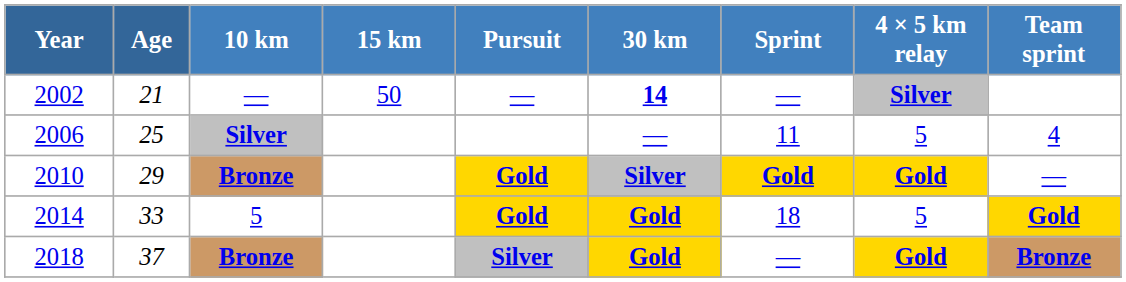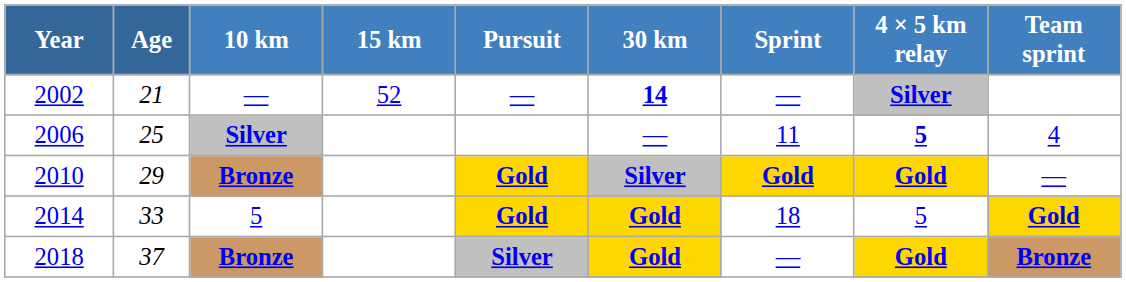 <table class="wikitable" style="font-size:95%; text-align:center; border:grey solid 1px; border-collapse:collapse; background:#ffffff;">
 <tr>
 <th style="background-color:#369; color:white; width:60px;"> Year </th>
 <th style="background-color:#369; color:white; width:40px;"> Age </th>
 <th style="background-color:#4180be; color:white; width:75px;"> 10 km </th>
 <th style="background-color:#4180be; color:white; width:75px;"> 15 km </th>
 <th style="background-color:#4180be; color:white; width:75px;"> Pursuit </th>
 <th style="background-color:#4180be; color:white; width:75px;"> 30 km </th>
 <th style="background-color:#4180be; color:white; width:75px;"> Sprint </th>
 <th style="background-color:#4180be; color:white; width:75px;"> 4 × 5 km <br> relay </th>
 <th style="background-color:#4180be; color:white; width:75px;"> Team <br> sprint </th>
 </tr>
 <tr>
 <td><a href='#'>2002</a></td>
 <td><em>21</em></td>
 <td><a href='#'>—</a></td>
-<td><a href='#'>50</a></td>
+<td><a href='#'>52</a></td>
 <td><a href='#'>—</a></td>
 <td><strong><a href='#'>14</a></strong></td>
 <td><a href='#'>—</a></td>
 <td style="background:silver"><a href='#'><strong>Silver</strong></a></td>
 <td></td>
 </tr>
 <tr>
 <td><a href='#'>2006</a></td>
 <td><em>25</em></td>
 <td style="background:silver"><a href='#'><strong>Silver</strong></a></td>
 <td></td>
 <td><a href='#'></a></td>
 <td><a href='#'>—</a></td>
 <td><a href='#'>11</a></td>
-<td><a href='#'>5</a></td>
+<td><strong><a href='#'>5</a></strong></td>
 <td><a href='#'>4</a></td>
 </tr>
 <tr>
 <td><a href='#'>2010</a></td>
 <td><em>29</em></td>
 <td style="background:#c96;"><a href='#'><strong>Bronze</strong></a></td>
 <td></td>
 <td style="background:gold;"><a href='#'><strong>Gold</strong></a></td>
 <td style="background:silver;"><a href='#'><strong>Silver</strong></a></td>
 <td style="background:gold;"><a href='#'><strong>Gold</strong></a></td>
 <td style="background:gold;"><a href='#'><strong>Gold</strong></a></td>
 <td><a href='#'>—</a></td>
 </tr>
 <tr>
 <td><a href='#'>2014</a></td>
 <td><em>33</em></td>
 <td><a href='#'>5</a></td>
 <td></td>
 <td style="background:gold;"><a href='#'><strong>Gold</strong></a></td>
 <td style="background:gold;"><a href='#'><strong>Gold</strong></a></td>
 <td><a href='#'>18</a></td>
 <td><a href='#'>5</a></td>
 <td style="background:gold;"><a href='#'><strong>Gold</strong></a></td>
 </tr>
 <tr>
 <td><a href='#'>2018</a></td>
 <td><em>37</em></td>
 <td style="background:#c96;"><a href='#'><strong>Bronze</strong></a></td>
 <td></td>
 <td style="background:silver;"><a href='#'><strong>Silver</strong></a></td>
 <td style="background:gold;"><a href='#'><strong>Gold</strong></a></td>
 <td><a href='#'>—</a></td>
 <td style="background:gold;"><a href='#'><strong>Gold</strong></a></td>
 <td style="background:#c96;"><a href='#'><strong>Bronze</strong></a></td>
 </tr>
 </table>
